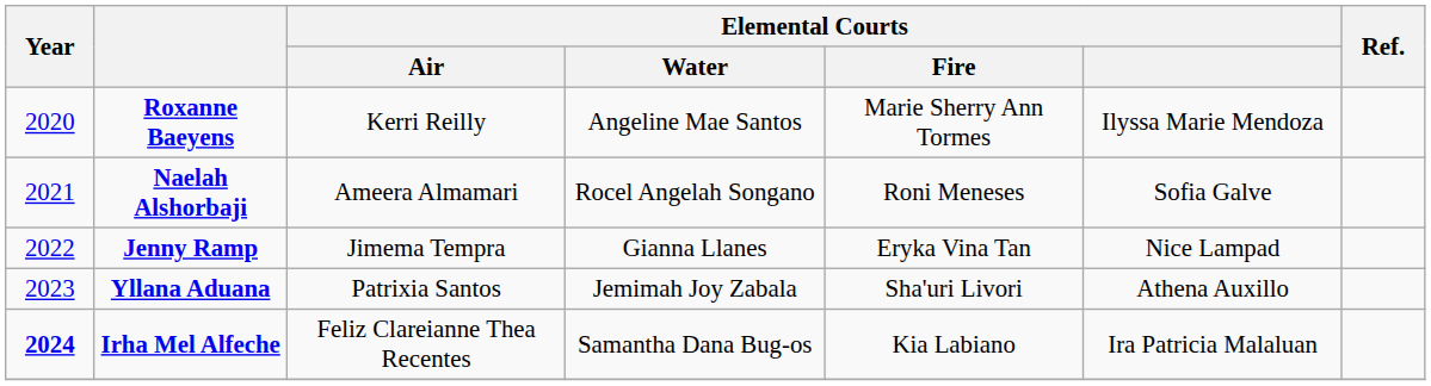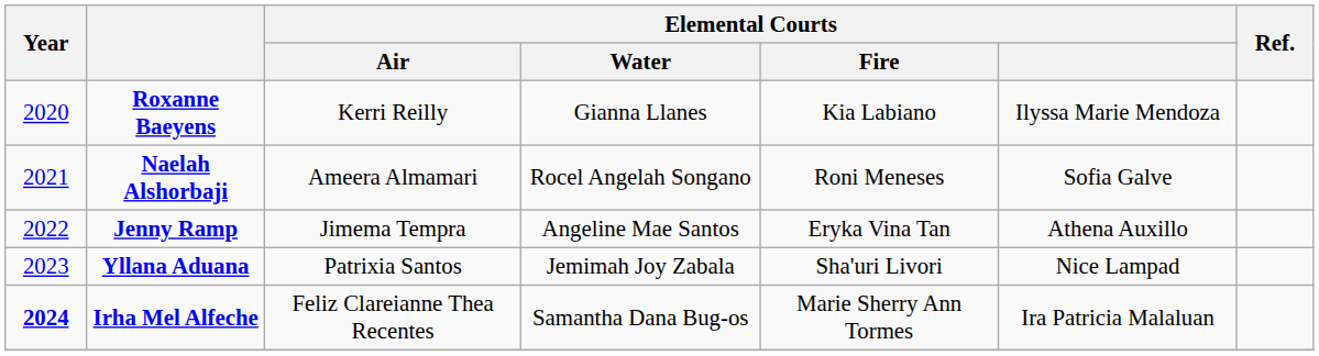 <table class="wikitable" style="font-size: 95%; text-align:center">
 <tr>
 <th style="width:02%;" scope="col" rowspan="2">Year</th>
 <th rowspan="2" style="width:05%;"></th>
 <th colspan="4">Elemental Courts</th>
 <th rowspan="2" style="width:02%;">Ref.</th>
 </tr>
 <tr>
 <th style="width:10%;">Air</th>
 <th style="width:9.3%;">Water</th>
 <th style="width:9.3%;">Fire</th>
 <th style="width:9.3%;"></th>
 </tr>
 <tr>
 <td><a href='#'>2020</a></td>
 <td><strong><a href='#'>Roxanne Baeyens</a></strong></td>
 <td>Kerri Reilly</td>
-<td>Angeline Mae Santos</td>
-<td>Marie Sherry Ann Tormes</td>
+<td>Gianna Llanes</td>
+<td>Kia Labiano</td>
 <td>Ilyssa Marie Mendoza</td>
 <td></td>
 </tr>
 <tr>
 <td><a href='#'>2021</a></td>
 <td><strong><a href='#'>Naelah Alshorbaji</a></strong></td>
 <td>Ameera Almamari</td>
 <td>Rocel Angelah Songano</td>
 <td>Roni Meneses</td>
 <td>Sofia Galve</td>
 <td></td>
 </tr>
 <tr>
 <td><a href='#'>2022</a></td>
 <td><strong><a href='#'>Jenny Ramp</a></strong></td>
 <td>Jimema Tempra</td>
-<td>Gianna Llanes</td>
+<td>Angeline Mae Santos</td>
 <td>Eryka Vina Tan</td>
-<td>Nice Lampad</td>
+<td>Athena Auxillo</td>
 <td></td>
 </tr>
 <tr>
 <td><a href='#'>2023</a></td>
 <td><strong><a href='#'>Yllana Aduana</a></strong></td>
 <td>Patrixia Santos</td>
 <td>Jemimah Joy Zabala</td>
 <td>Sha'uri Livori</td>
-<td>Athena Auxillo</td>
+<td>Nice Lampad</td>
 <td></td>
 </tr>
 <tr>
 <td><strong><a href='#'>2024</a></strong></td>
 <td><strong><a href='#'>Irha Mel Alfeche</a></strong></td>
 <td>Feliz Clareianne Thea Recentes</td>
 <td>Samantha Dana Bug-os</td>
-<td>Kia Labiano</td>
+<td>Marie Sherry Ann Tormes</td>
 <td>Ira Patricia Malaluan</td>
 <td></td>
 </tr>
 <tr>
 </tr>
 </table>
